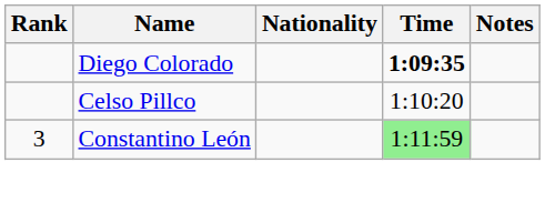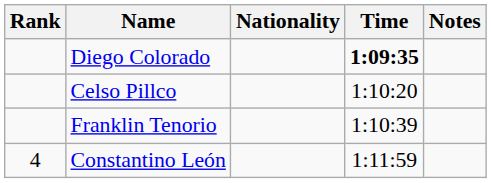 <table class="wikitable sortable" style="text-align:center">
 <tr>
 <th>Rank</th>
 <th>Name</th>
 <th>Nationality</th>
 <th>Time</th>
 <th>Notes</th>
 </tr>
 <tr>
 <td></td>
 <td align=left><a href='#'>Diego Colorado</a></td>
 <td align=left></td>
 <td><strong>1:09:35</strong></td>
 <td></td>
 </tr>
 <tr>
 <td></td>
 <td align=left><a href='#'>Celso Pillco</a></td>
 <td align=left></td>
 <td>1:10:20</td>
 <td></td>
 </tr>
 <tr>
-<td>3</td>
+<td></td>
+<td align=left><a href='#'>Franklin Tenorio</a></td>
+<td align=left></td>
+<td>1:10:39</td>
+<td></td>
+</tr>
+<tr>
+<td>4</td>
 <td align=left><a href='#'>Constantino León</a></td>
 <td align=left></td>
-<td style="background: lightgreen;">1:11:59</td>
+<td>1:11:59</td>
 <td></td>
 </tr>
 </table>
